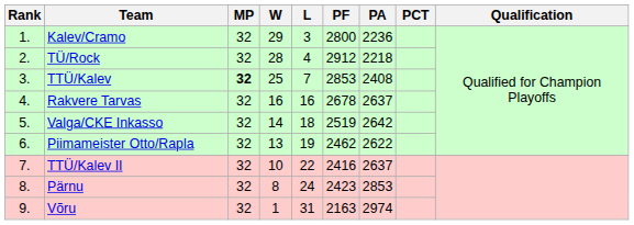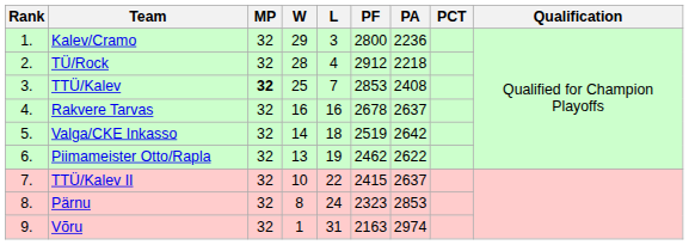 <table class="wikitable" style="text-align: center;">
 <tr>
 <th width=15>Rank</th>
 <th width=210>Team</th>
 <th width=30>MP</th>
 <th width=30>W</th>
 <th width=30>L</th>
 <th width=30>PF</th>
 <th width=30>PA</th>
 <th width=40>PCT</th>
 <th width=220>Qualification</th>
 </tr>
 <tr bgcolor=#CCFFCC>
 <td>1.</td>
 <td align="left"><a href='#'>Kalev/Cramo</a></td>
 <td>32</td>
 <td>29</td>
 <td>3</td>
 <td>2800</td>
 <td>2236</td>
 <td><strong></strong></td>
 <td rowspan=6 align="center">Qualified for Champion Playoffs</td>
 </tr>
 <tr bgcolor=#CCFFCC>
 <td>2.</td>
 <td align="left"><a href='#'>TÜ/Rock</a></td>
 <td>32</td>
 <td>28</td>
 <td>4</td>
 <td>2912</td>
 <td>2218</td>
 <td><strong></strong></td>
 </tr>
 <tr bgcolor=#CCFFCC>
 <td>3.</td>
 <td align="left"><a href='#'>TTÜ/Kalev</a></td>
 <td><strong>32</strong></td>
 <td>25</td>
 <td>7</td>
 <td>2853</td>
 <td>2408</td>
 <td><strong></strong></td>
 </tr>
 <tr bgcolor=#CCFFCC>
 <td>4.</td>
 <td align="left"><a href='#'>Rakvere Tarvas</a></td>
 <td>32</td>
 <td>16</td>
 <td>16</td>
 <td>2678</td>
 <td>2637</td>
 <td><strong></strong></td>
 </tr>
 <tr bgcolor=#CCFFCC>
 <td>5.</td>
 <td align="left"><a href='#'>Valga/CKE Inkasso</a></td>
 <td>32</td>
 <td>14</td>
 <td>18</td>
 <td>2519</td>
 <td>2642</td>
 <td><strong></strong></td>
 </tr>
 <tr bgcolor=#CCFFCC>
 <td>6.</td>
 <td align="left"><a href='#'>Piimameister Otto/Rapla</a></td>
 <td>32</td>
 <td>13</td>
 <td>19</td>
 <td>2462</td>
 <td>2622</td>
 <td><strong></strong></td>
 </tr>
 <tr bgcolor=#FFCCCC>
 <td>7.</td>
 <td align="left"><a href='#'>TTÜ/Kalev II</a></td>
 <td>32</td>
 <td>10</td>
 <td>22</td>
-<td>2416</td>
+<td>2415</td>
 <td>2637</td>
 <td><strong></strong></td>
 <td rowspan=3 align"center"></td>
 </tr>
 <tr bgcolor=#FFCCCC>
 <td>8.</td>
 <td align="left"><a href='#'>Pärnu</a></td>
 <td>32</td>
 <td>8</td>
 <td>24</td>
-<td>2423</td>
+<td>2323</td>
 <td>2853</td>
 <td><strong></strong></td>
 </tr>
 <tr bgcolor=#FFCCCC>
 <td>9.</td>
 <td align="left"><a href='#'>Võru</a></td>
 <td>32</td>
 <td>1</td>
 <td>31</td>
 <td>2163</td>
 <td>2974</td>
 <td><strong></strong></td>
 </tr>
 </table>
